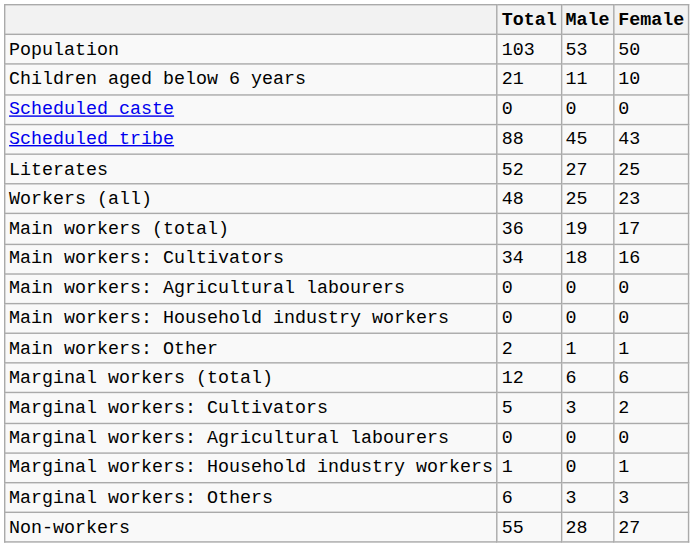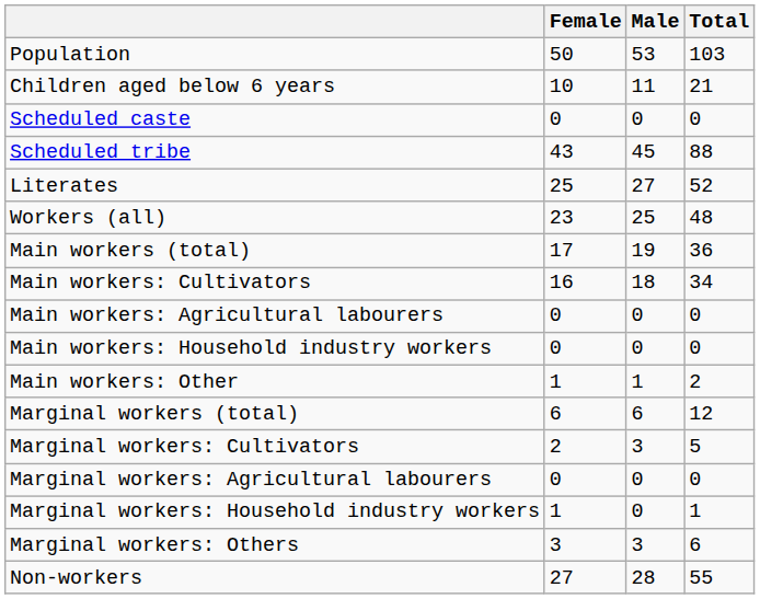 <table class="wikitable sortable">
 <tr>
 <th></th>
+<th>Female</th>
+<th>Male</th>
 <th>Total</th>
-<th>Male</th>
-<th>Female</th>
 </tr>
 <tr>
 <td>Population</td>
+<td>50</td>
+<td>53</td>
 <td>103</td>
-<td>53</td>
-<td>50</td>
 </tr>
 <tr>
 <td>Children aged below 6 years</td>
+<td>10</td>
+<td>11</td>
 <td>21</td>
-<td>11</td>
-<td>10</td>
 </tr>
 <tr>
 <td><a href='#'>Scheduled caste</a></td>
 <td>0</td>
 <td>0</td>
 <td>0</td>
 </tr>
 <tr>
 <td><a href='#'>Scheduled tribe</a></td>
+<td>43</td>
+<td>45</td>
 <td>88</td>
-<td>45</td>
-<td>43</td>
 </tr>
 <tr>
 <td>Literates</td>
+<td>25</td>
+<td>27</td>
 <td>52</td>
-<td>27</td>
-<td>25</td>
 </tr>
 <tr>
 <td>Workers (all)</td>
+<td>23</td>
+<td>25</td>
 <td>48</td>
-<td>25</td>
-<td>23</td>
 </tr>
 <tr>
 <td>Main workers (total)</td>
+<td>17</td>
+<td>19</td>
 <td>36</td>
-<td>19</td>
-<td>17</td>
 </tr>
 <tr>
 <td>Main workers: Cultivators</td>
+<td>16</td>
+<td>18</td>
 <td>34</td>
-<td>18</td>
-<td>16</td>
 </tr>
 <tr>
 <td>Main workers: Agricultural labourers</td>
 <td>0</td>
 <td>0</td>
 <td>0</td>
 </tr>
 <tr>
 <td>Main workers: Household industry workers</td>
 <td>0</td>
 <td>0</td>
 <td>0</td>
 </tr>
 <tr>
 <td>Main workers: Other</td>
-<td>2</td>
 <td>1</td>
 <td>1</td>
+<td>2</td>
 </tr>
 <tr>
 <td>Marginal workers (total)</td>
-<td>12</td>
 <td>6</td>
 <td>6</td>
+<td>12</td>
 </tr>
 <tr>
 <td>Marginal workers: Cultivators</td>
+<td>2</td>
+<td>3</td>
 <td>5</td>
-<td>3</td>
-<td>2</td>
 </tr>
 <tr>
 <td>Marginal workers: Agricultural labourers</td>
 <td>0</td>
 <td>0</td>
 <td>0</td>
 </tr>
 <tr>
 <td>Marginal workers: Household industry workers</td>
 <td>1</td>
 <td>0</td>
 <td>1</td>
 </tr>
 <tr>
 <td>Marginal workers: Others</td>
-<td>6</td>
 <td>3</td>
 <td>3</td>
+<td>6</td>
 </tr>
 <tr>
 <td>Non-workers</td>
+<td>27</td>
+<td>28</td>
 <td>55</td>
-<td>28</td>
-<td>27</td>
 </tr>
 </table>
